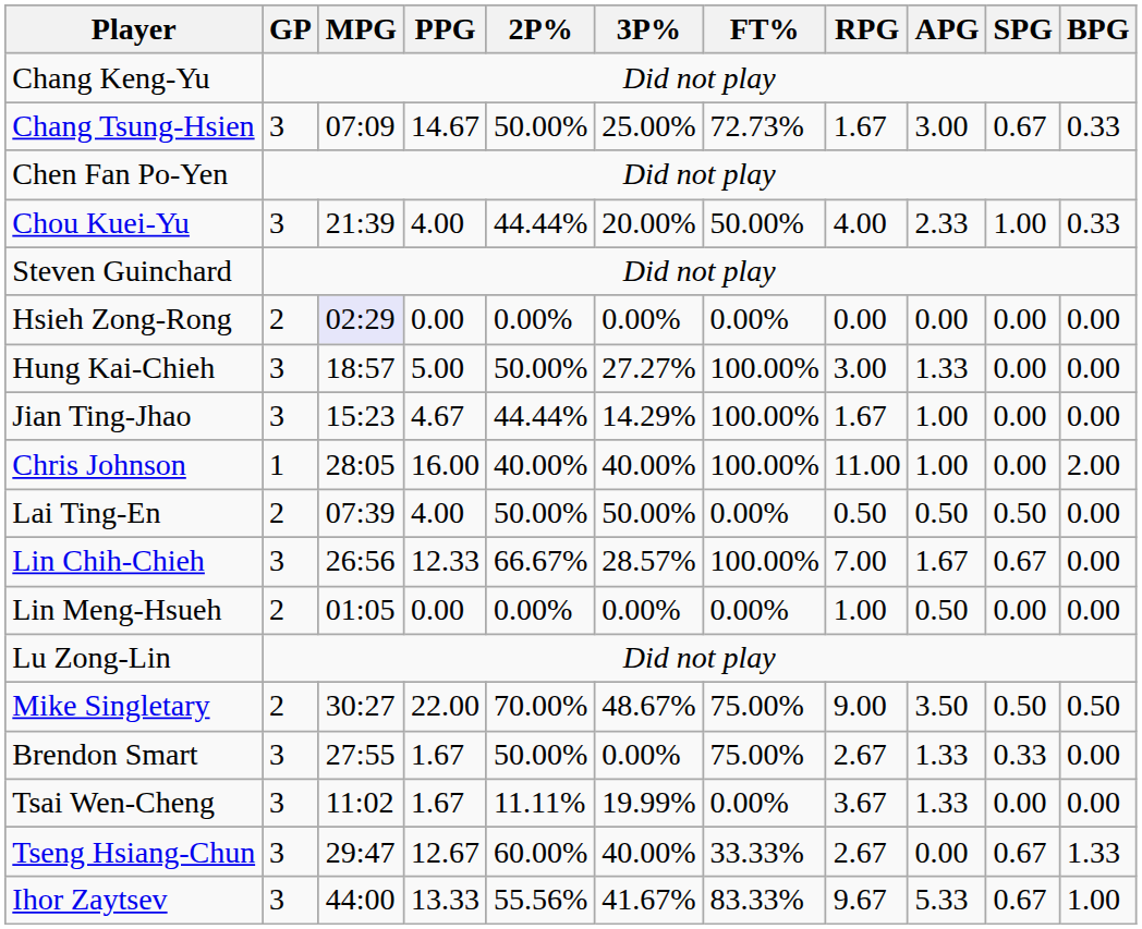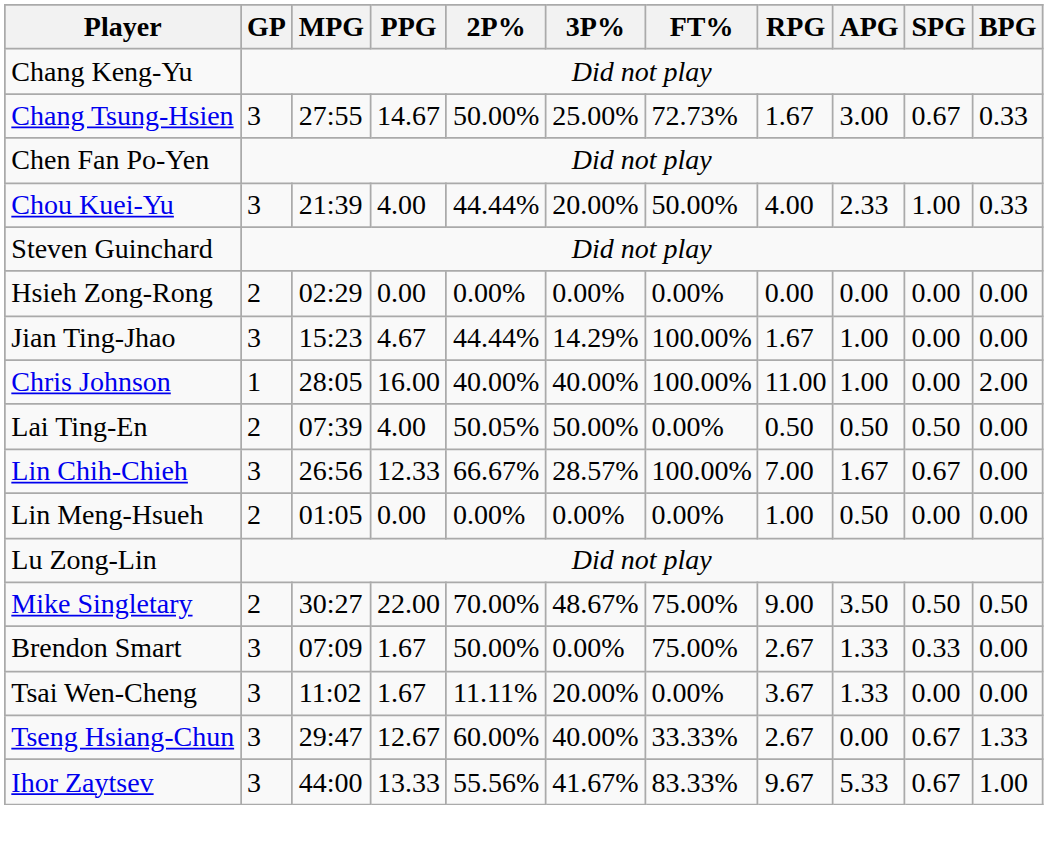 <table class="wikitable">
 <tr>
 <th>Player</th>
 <th>GP</th>
 <th>MPG</th>
 <th>PPG</th>
 <th>2P%</th>
 <th>3P%</th>
 <th>FT%</th>
 <th>RPG</th>
 <th>APG</th>
 <th>SPG</th>
 <th>BPG</th>
 </tr>
 <tr>
 <td>Chang Keng-Yu</td>
 <td colspan=10 align=center><em>Did not play</em></td>
 </tr>
 <tr>
 <td><a href='#'>Chang Tsung-Hsien</a></td>
 <td>3</td>
-<td>07:09</td>
+<td>27:55</td>
 <td>14.67</td>
 <td>50.00%</td>
 <td>25.00%</td>
 <td>72.73%</td>
 <td>1.67</td>
 <td>3.00</td>
 <td>0.67</td>
 <td>0.33</td>
 </tr>
 <tr>
 <td>Chen Fan Po-Yen</td>
 <td colspan=10 align=center><em>Did not play</em></td>
 </tr>
 <tr>
 <td><a href='#'>Chou Kuei-Yu</a></td>
 <td>3</td>
 <td>21:39</td>
 <td>4.00</td>
 <td>44.44%</td>
 <td>20.00%</td>
 <td>50.00%</td>
 <td>4.00</td>
 <td>2.33</td>
 <td>1.00</td>
 <td>0.33</td>
 </tr>
 <tr>
 <td>Steven Guinchard</td>
 <td colspan=10 align=center><em>Did not play</em></td>
 </tr>
 <tr>
 <td>Hsieh Zong-Rong</td>
 <td>2</td>
-<td style="background: lavender;">02:29</td>
+<td>02:29</td>
 <td>0.00</td>
 <td>0.00%</td>
 <td>0.00%</td>
 <td>0.00%</td>
 <td>0.00</td>
 <td>0.00</td>
-<td>0.00</td>
-<td>0.00</td>
-</tr>
-<tr>
-<td>Hung Kai-Chieh</td>
-<td>3</td>
-<td>18:57</td>
-<td>5.00</td>
-<td>50.00%</td>
-<td>27.27%</td>
-<td>100.00%</td>
-<td>3.00</td>
-<td>1.33</td>
 <td>0.00</td>
 <td>0.00</td>
 </tr>
 <tr>
 <td>Jian Ting-Jhao</td>
 <td>3</td>
 <td>15:23</td>
 <td>4.67</td>
 <td>44.44%</td>
 <td>14.29%</td>
 <td>100.00%</td>
 <td>1.67</td>
 <td>1.00</td>
 <td>0.00</td>
 <td>0.00</td>
 </tr>
 <tr>
 <td><a href='#'>Chris Johnson</a></td>
 <td>1</td>
 <td>28:05</td>
 <td>16.00</td>
 <td>40.00%</td>
 <td>40.00%</td>
 <td>100.00%</td>
 <td>11.00</td>
 <td>1.00</td>
 <td>0.00</td>
 <td>2.00</td>
 </tr>
 <tr>
 <td>Lai Ting-En</td>
 <td>2</td>
 <td>07:39</td>
 <td>4.00</td>
-<td>50.00%</td>
+<td>50.05%</td>
 <td>50.00%</td>
 <td>0.00%</td>
 <td>0.50</td>
 <td>0.50</td>
 <td>0.50</td>
 <td>0.00</td>
 </tr>
 <tr>
 <td><a href='#'>Lin Chih-Chieh</a></td>
 <td>3</td>
 <td>26:56</td>
 <td>12.33</td>
 <td>66.67%</td>
 <td>28.57%</td>
 <td>100.00%</td>
 <td>7.00</td>
 <td>1.67</td>
 <td>0.67</td>
 <td>0.00</td>
 </tr>
 <tr>
 <td>Lin Meng-Hsueh</td>
 <td>2</td>
 <td>01:05</td>
 <td>0.00</td>
 <td>0.00%</td>
 <td>0.00%</td>
 <td>0.00%</td>
 <td>1.00</td>
 <td>0.50</td>
 <td>0.00</td>
 <td>0.00</td>
 </tr>
 <tr>
 <td>Lu Zong-Lin</td>
 <td colspan=10 align=center><em>Did not play</em></td>
 </tr>
 <tr>
 <td><a href='#'>Mike Singletary</a></td>
 <td>2</td>
 <td>30:27</td>
 <td>22.00</td>
 <td>70.00%</td>
 <td>48.67%</td>
 <td>75.00%</td>
 <td>9.00</td>
 <td>3.50</td>
 <td>0.50</td>
 <td>0.50</td>
 </tr>
 <tr>
 <td>Brendon Smart</td>
 <td>3</td>
-<td>27:55</td>
+<td>07:09</td>
 <td>1.67</td>
 <td>50.00%</td>
 <td>0.00%</td>
 <td>75.00%</td>
 <td>2.67</td>
 <td>1.33</td>
 <td>0.33</td>
 <td>0.00</td>
 </tr>
 <tr>
 <td>Tsai Wen-Cheng</td>
 <td>3</td>
 <td>11:02</td>
 <td>1.67</td>
 <td>11.11%</td>
-<td>19.99%</td>
+<td>20.00%</td>
 <td>0.00%</td>
 <td>3.67</td>
 <td>1.33</td>
 <td>0.00</td>
 <td>0.00</td>
 </tr>
 <tr>
 <td><a href='#'>Tseng Hsiang-Chun</a></td>
 <td>3</td>
 <td>29:47</td>
 <td>12.67</td>
 <td>60.00%</td>
 <td>40.00%</td>
 <td>33.33%</td>
 <td>2.67</td>
 <td>0.00</td>
 <td>0.67</td>
 <td>1.33</td>
 </tr>
 <tr>
 <td><a href='#'>Ihor Zaytsev</a></td>
 <td>3</td>
 <td>44:00</td>
 <td>13.33</td>
 <td>55.56%</td>
 <td>41.67%</td>
 <td>83.33%</td>
 <td>9.67</td>
 <td>5.33</td>
 <td>0.67</td>
 <td>1.00</td>
 </tr>
 </table>
